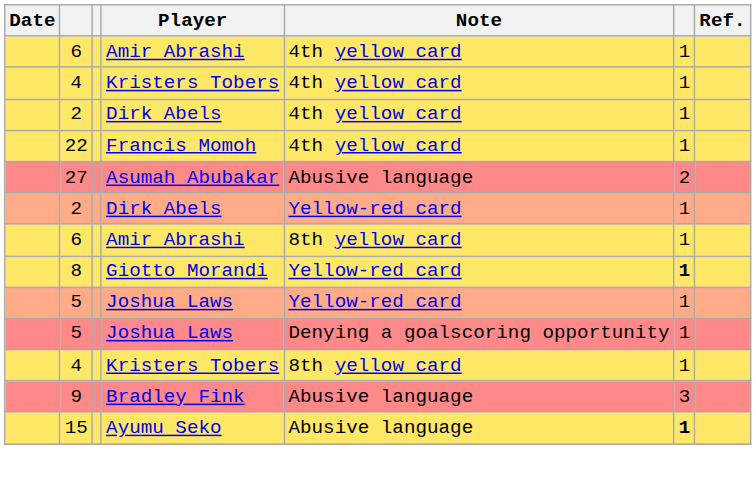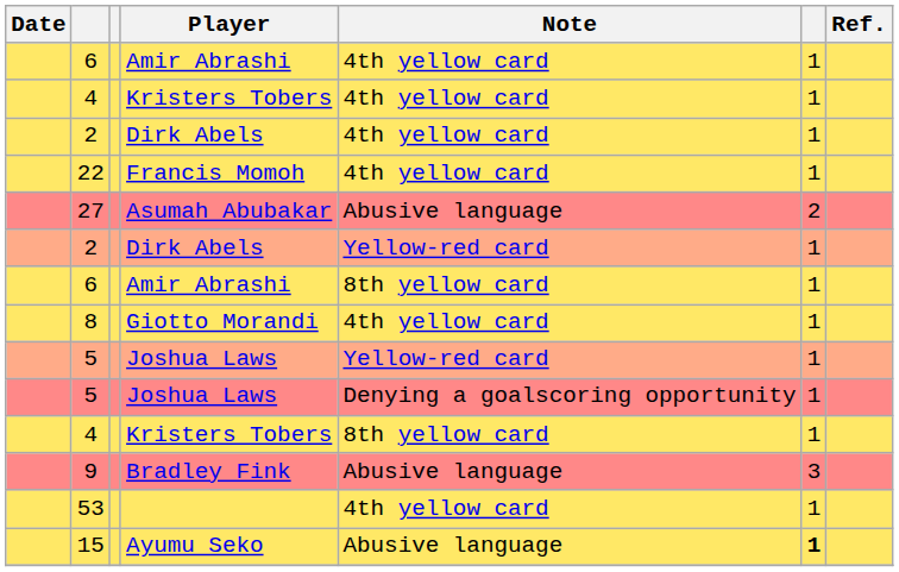 <table class="wikitable plainrowheaders sortable">
 <tr>
 <th scope=col>Date</th>
 <th></th>
 <th></th>
 <th scope=col>Player</th>
 <th>Note</th>
 <th scope=col></th>
 <th scope=col>Ref.</th>
 </tr>
 <tr style="background:#FFE866";>
 <td></td>
 <td style="text-align:center">6</td>
 <td style="text-align:center"></td>
 <td> <a href='#'>Amir Abrashi</a></td>
 <td>4th <a href='#'>yellow card</a></td>
 <td>1</td>
 <td></td>
 </tr>
 <tr style="background:#FFE866";>
 <td></td>
 <td style="text-align:center">4</td>
 <td style="text-align:center"></td>
 <td> <a href='#'>Kristers Tobers</a></td>
 <td>4th <a href='#'>yellow card</a></td>
 <td>1</td>
 <td></td>
 </tr>
 <tr style="background:#FFE866";>
 <td></td>
 <td style="text-align:center">2</td>
 <td style="text-align:center"></td>
 <td> <a href='#'>Dirk Abels</a></td>
 <td>4th <a href='#'>yellow card</a></td>
 <td>1</td>
 <td></td>
 </tr>
 <tr style="background:#FFE866";>
 <td></td>
 <td style="text-align:center">22</td>
 <td style="text-align:center"></td>
 <td> <a href='#'>Francis Momoh</a></td>
 <td>4th <a href='#'>yellow card</a></td>
 <td>1</td>
 <td></td>
 </tr>
 <tr style="background:#FF8888";>
 <td></td>
 <td style="text-align:center">27</td>
 <td style="text-align:center"></td>
 <td> <a href='#'>Asumah Abubakar</a></td>
 <td>Abusive language</td>
 <td>2</td>
 <td></td>
 </tr>
 <tr style="background:#FFAB88";>
 <td></td>
 <td style="text-align:center">2</td>
 <td style="text-align:center"></td>
 <td> <a href='#'>Dirk Abels</a></td>
 <td><a href='#'>Yellow-red card</a></td>
 <td>1</td>
 <td></td>
 </tr>
 <tr style="background:#FFE866";>
 <td></td>
 <td style="text-align:center">6</td>
 <td style="text-align:center"></td>
 <td> <a href='#'>Amir Abrashi</a></td>
 <td>8th <a href='#'>yellow card</a></td>
 <td>1</td>
 <td></td>
 </tr>
 <tr style="background:#FFE866";>
 <td></td>
 <td style="text-align:center">8</td>
 <td style="text-align:center"></td>
 <td> <a href='#'>Giotto Morandi</a></td>
-<td><a href='#'>Yellow-red card</a></td>
-<td><strong>1</strong></td>
+<td>4th <a href='#'>yellow card</a></td>
+<td>1</td>
 <td></td>
 </tr>
 <tr style="background:#FFAB88";>
 <td></td>
 <td style="text-align:center">5</td>
 <td style="text-align:center"></td>
 <td> <a href='#'>Joshua Laws</a></td>
 <td><a href='#'>Yellow-red card</a></td>
 <td>1</td>
 <td></td>
 </tr>
 <tr style="background:#FF8888";>
 <td></td>
 <td style="text-align:center">5</td>
 <td style="text-align:center"></td>
 <td> <a href='#'>Joshua Laws</a></td>
 <td>Denying a goalscoring opportunity</td>
 <td>1</td>
 <td></td>
 </tr>
 <tr style="background:#FFE866";>
 <td></td>
 <td style="text-align:center">4</td>
 <td style="text-align:center"></td>
 <td> <a href='#'>Kristers Tobers</a></td>
 <td>8th <a href='#'>yellow card</a></td>
 <td>1</td>
 <td></td>
 </tr>
 <tr style="background:#FF8888";>
 <td></td>
 <td style="text-align:center">9</td>
 <td style="text-align:center"></td>
 <td> <a href='#'>Bradley Fink</a></td>
 <td>Abusive language</td>
 <td>3</td>
 <td></td>
 </tr>
 <tr style="background:#FFE866";>
 <td></td>
+<td style="text-align:center">53</td>
+<td style="text-align:center"></td>
+<td></td>
+<td>4th <a href='#'>yellow card</a></td>
+<td>1</td>
+<td></td>
+</tr>
+<tr style="background:#FFE866";>
+<td></td>
 <td style="text-align:center">15</td>
 <td style="text-align:center"></td>
 <td> <a href='#'>Ayumu Seko</a></td>
 <td>Abusive language</td>
 <td><strong>1</strong></td>
 <td></td>
 </tr>
 <tr>
 </tr>
 </table>
